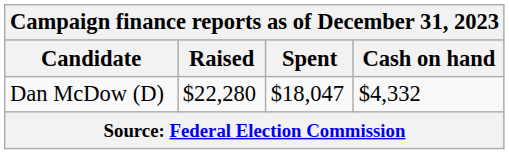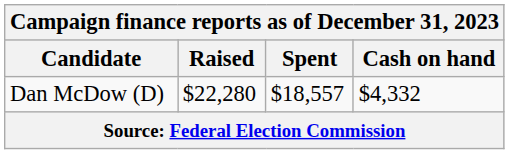 <table class="wikitable sortable">
 <tr>
 <th colspan=4>Campaign finance reports as of December 31, 2023</th>
 </tr>
 <tr style="text-align:center;">
 <th>Candidate</th>
 <th>Raised</th>
 <th>Spent</th>
 <th>Cash on hand</th>
 </tr>
 <tr>
 <td>Dan McDow (D)</td>
 <td>$22,280</td>
-<td>$18,047</td>
+<td>$18,557</td>
 <td>$4,332</td>
 </tr>
 <tr>
 <th colspan="4"><small>Source: <a href='#'>Federal Election Commission</a></small></th>
 </tr>
 </table>
